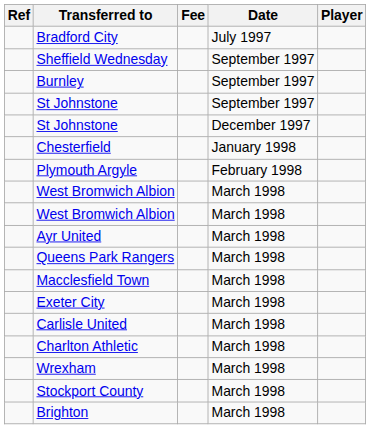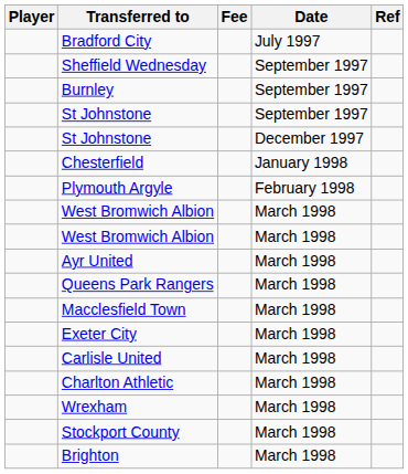 <table class="sortable wikitable" style="text-align:center; text-align:left">
 <tr>
-<th scope="col">Ref</th>
+<th scope="col">Player</th>
 <th scope="col">Transferred to</th>
 <th scope="col">Fee</th>
 <th scope="col">Date</th>
-<th scope="col">Player</th>
+<th scope="col">Ref</th>
 </tr>
 <tr>
 <td></td>
 <td><a href='#'>Bradford City</a></td>
 <td></td>
 <td>July 1997</td>
 <td></td>
 </tr>
 <tr>
 <td></td>
 <td><a href='#'>Sheffield Wednesday</a></td>
 <td></td>
 <td>September 1997</td>
 <td></td>
 </tr>
 <tr>
 <td></td>
 <td><a href='#'>Burnley</a></td>
 <td></td>
 <td>September 1997</td>
 <td></td>
 </tr>
 <tr>
 <td></td>
 <td><a href='#'>St Johnstone</a></td>
 <td></td>
 <td>September 1997</td>
 <td></td>
 </tr>
 <tr>
 <td></td>
 <td><a href='#'>St Johnstone</a></td>
 <td></td>
 <td>December 1997</td>
 <td></td>
 </tr>
 <tr>
 <td></td>
 <td><a href='#'>Chesterfield</a></td>
 <td></td>
 <td>January 1998</td>
 <td></td>
 </tr>
 <tr>
 <td></td>
 <td><a href='#'>Plymouth Argyle</a></td>
 <td></td>
 <td>February 1998</td>
 <td></td>
 </tr>
 <tr>
 <td></td>
 <td><a href='#'>West Bromwich Albion</a></td>
 <td></td>
 <td>March 1998</td>
 <td></td>
 </tr>
 <tr>
 <td></td>
 <td><a href='#'>West Bromwich Albion</a></td>
 <td></td>
 <td>March 1998</td>
 <td></td>
 </tr>
 <tr>
 <td></td>
 <td><a href='#'>Ayr United</a></td>
 <td></td>
 <td>March 1998</td>
 <td></td>
 </tr>
 <tr>
 <td></td>
 <td><a href='#'>Queens Park Rangers</a></td>
 <td></td>
 <td>March 1998</td>
 <td></td>
 </tr>
 <tr>
 <td></td>
 <td><a href='#'>Macclesfield Town</a></td>
 <td></td>
 <td>March 1998</td>
 <td></td>
 </tr>
 <tr>
 <td></td>
 <td><a href='#'>Exeter City</a></td>
 <td></td>
 <td>March 1998</td>
 <td></td>
 </tr>
 <tr>
 <td></td>
 <td><a href='#'>Carlisle United</a></td>
 <td></td>
 <td>March 1998</td>
 <td></td>
 </tr>
 <tr>
 <td></td>
 <td><a href='#'>Charlton Athletic</a></td>
 <td></td>
 <td>March 1998</td>
 <td></td>
 </tr>
 <tr>
 <td></td>
 <td><a href='#'>Wrexham</a></td>
 <td></td>
 <td>March 1998</td>
 <td></td>
 </tr>
 <tr>
 <td></td>
 <td><a href='#'>Stockport County</a></td>
 <td></td>
 <td>March 1998</td>
 <td></td>
 </tr>
 <tr>
 <td></td>
 <td><a href='#'>Brighton</a></td>
 <td></td>
 <td>March 1998</td>
 <td></td>
 </tr>
 </table>
